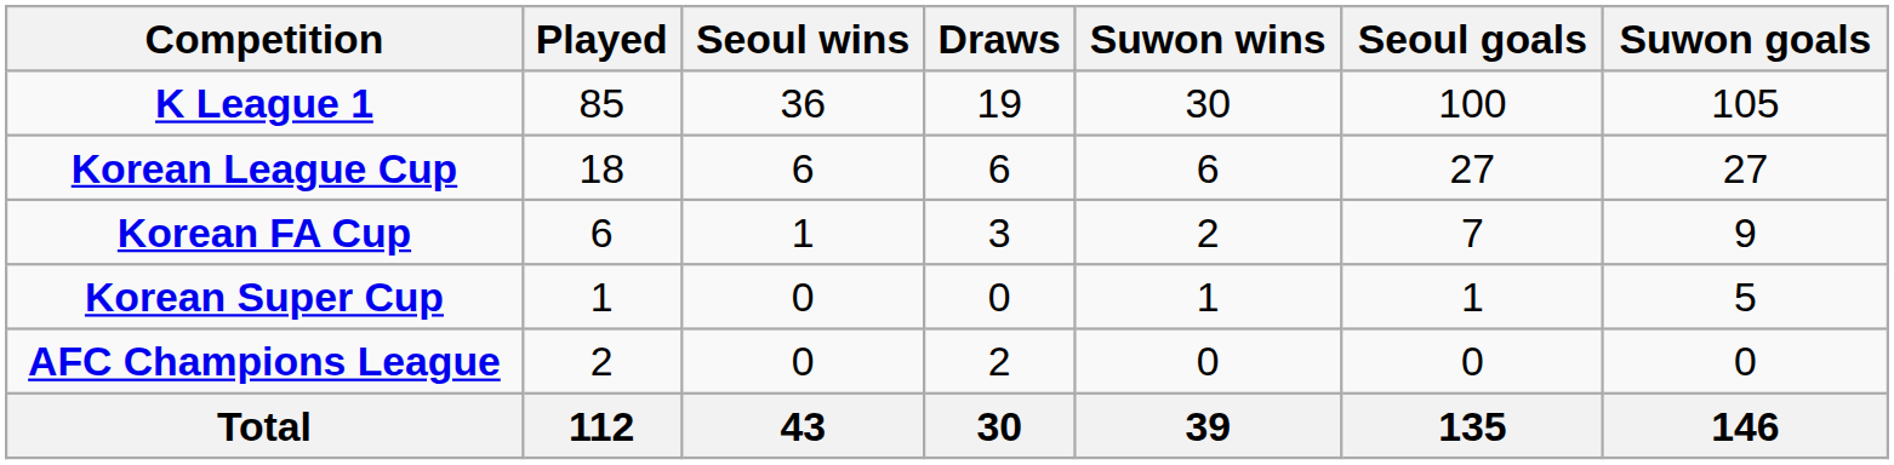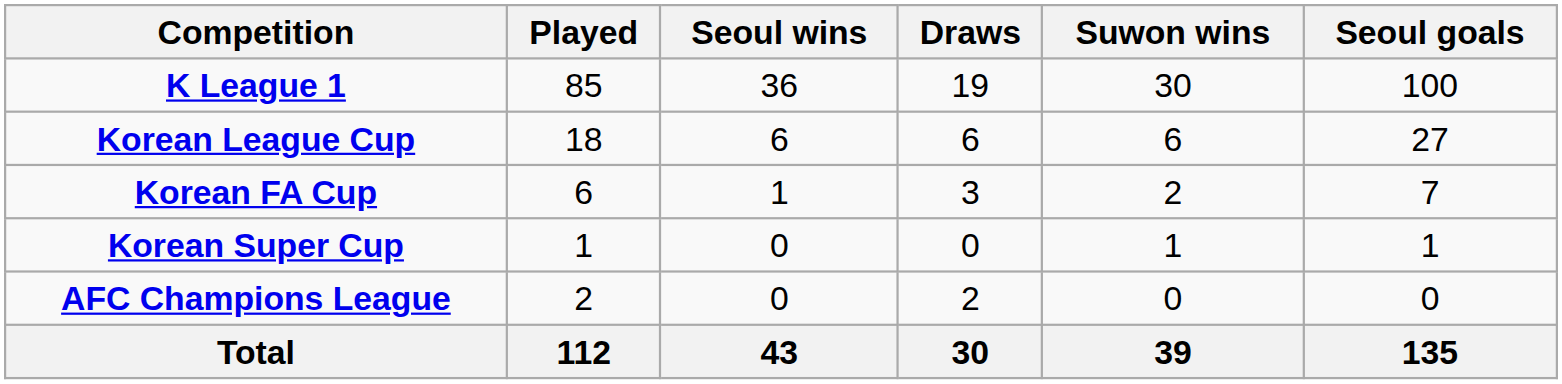 <table class="wikitable" width=700px style="font-size: 95%; text-align: center;">
 <tr>
 <th>Competition</th>
 <th>Played</th>
 <th>Seoul wins</th>
 <th>Draws</th>
 <th>Suwon wins</th>
 <th>Seoul goals</th>
-<th>Suwon goals</th>
 </tr>
 <tr>
 <td><strong><a href='#'>K League 1</a></strong></td>
 <td>85</td>
 <td>36</td>
 <td>19</td>
 <td>30</td>
 <td>100</td>
-<td>105</td>
 </tr>
 <tr>
 <td><strong><a href='#'>Korean League Cup</a></strong></td>
 <td>18</td>
 <td>6</td>
 <td>6</td>
 <td>6</td>
-<td>27</td>
 <td>27</td>
 </tr>
 <tr>
 <td><strong><a href='#'>Korean FA Cup</a></strong></td>
 <td>6</td>
 <td>1</td>
 <td>3</td>
 <td>2</td>
 <td>7</td>
-<td>9</td>
 </tr>
 <tr>
 <td><strong><a href='#'>Korean Super Cup</a></strong></td>
 <td>1</td>
 <td>0</td>
 <td>0</td>
 <td>1</td>
 <td>1</td>
-<td>5</td>
 </tr>
 <tr>
 <td><strong><a href='#'>AFC Champions League</a></strong></td>
 <td>2</td>
 <td>0</td>
 <td>2</td>
-<td>0</td>
 <td>0</td>
 <td>0</td>
 </tr>
 <tr>
 <th>Total</th>
 <th>112</th>
 <th>43</th>
 <th>30</th>
 <th>39</th>
 <th>135</th>
-<th>146</th>
 </tr>
 </table>
